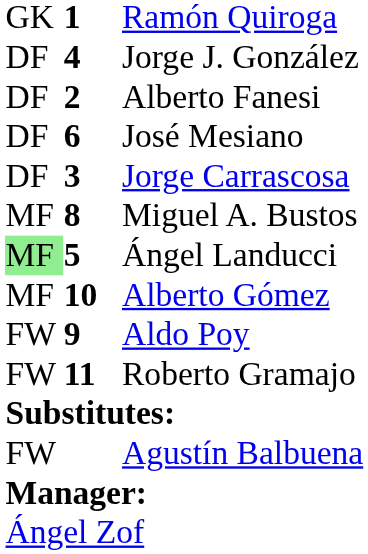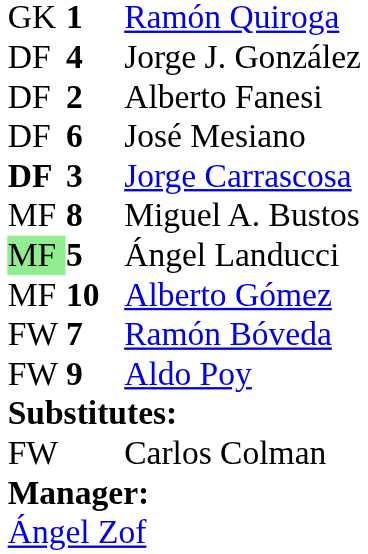 <table cellspacing="0" cellpadding="0" style="font-size:90%; margin:0.2em auto;">
 <tr>
 <th width="25"></th>
 <th width="25"></th>
 </tr>
 <tr>
 <td>GK</td>
 <td><strong>1</strong></td>
 <td> <a href='#'>Ramón Quiroga</a></td>
 </tr>
 <tr>
 <td>DF</td>
 <td><strong>4</strong></td>
 <td> Jorge J. González</td>
 </tr>
 <tr>
 <td>DF</td>
 <td><strong>2</strong></td>
 <td> Alberto Fanesi</td>
 </tr>
 <tr>
 <td>DF</td>
 <td><strong>6</strong></td>
 <td> José Mesiano</td>
 </tr>
 <tr>
-<td>DF</td>
+<td><strong>DF</strong></td>
 <td><strong>3</strong></td>
 <td> <a href='#'>Jorge Carrascosa</a></td>
 </tr>
 <tr>
 <td>MF</td>
 <td><strong>8</strong></td>
 <td> Miguel A. Bustos</td>
 </tr>
 <tr>
 <td style="background: lightgreen;">MF</td>
 <td><strong>5</strong></td>
 <td> Ángel Landucci</td>
 </tr>
 <tr>
 <td>MF</td>
 <td><strong>10</strong></td>
 <td> <a href='#'>Alberto Gómez</a></td>
 </tr>
 <tr>
 <td>FW</td>
-<td><strong>9</strong></td>
-<td> <a href='#'>Aldo Poy</a></td>
+<td><strong>7</strong></td>
+<td> <a href='#'>Ramón Bóveda</a></td>
+<td></td>
+<td></td>
 </tr>
 <tr>
 <td>FW</td>
-<td><strong>11</strong></td>
-<td> Roberto Gramajo</td>
-<td></td>
-<td></td>
+<td><strong>9</strong></td>
+<td> <a href='#'>Aldo Poy</a></td>
 </tr>
 <tr>
 <td colspan=3><strong>Substitutes:</strong></td>
 </tr>
 <tr>
 <td>FW</td>
 <td></td>
-<td> <a href='#'>Agustín Balbuena</a></td>
+<td> Carlos Colman</td>
 <td></td>
 <td></td>
 </tr>
 <tr>
 <td colspan=3><strong>Manager:</strong></td>
 </tr>
 <tr>
 <td colspan=4> <a href='#'>Ángel Zof</a></td>
 </tr>
 </table>
